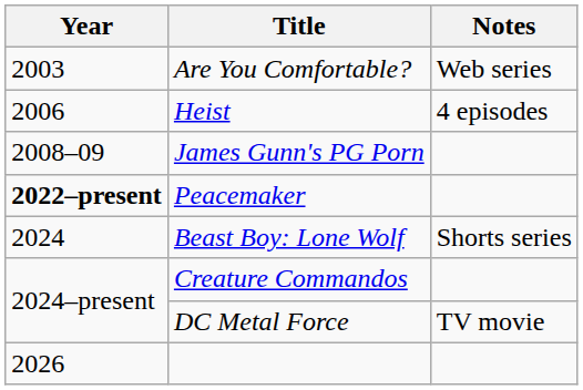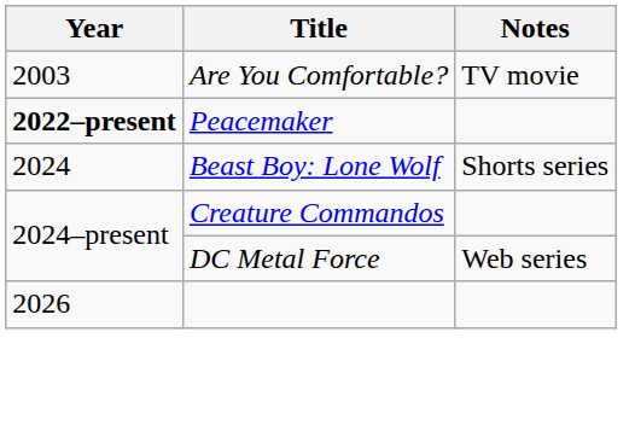 <table class="wikitable">
 <tr>
 <th>Year</th>
 <th>Title</th>
 <th>Notes</th>
 </tr>
 <tr>
 <td>2003</td>
 <td><em>Are You Comfortable?</em></td>
-<td>Web series</td>
-</tr>
-<tr>
-<td>2006</td>
-<td><em><a href='#'>Heist</a></em></td>
-<td>4 episodes</td>
-</tr>
-<tr>
-<td>2008–09</td>
-<td><em><a href='#'>James Gunn's PG Porn</a></em></td>
-<td></td>
+<td>TV movie</td>
 </tr>
 <tr>
 <td><strong>2022–present</strong></td>
 <td><em><a href='#'>Peacemaker</a></em></td>
 <td></td>
 </tr>
 <tr>
 <td>2024</td>
 <td><em><a href='#'>Beast Boy: Lone Wolf</a></em></td>
 <td>Shorts series</td>
 </tr>
 <tr>
 <td rowspan="2">2024–present</td>
 <td><em><a href='#'>Creature Commandos</a></em></td>
 <td></td>
 </tr>
 <tr>
 <td><em>DC Metal Force</em></td>
-<td>TV movie</td>
+<td>Web series</td>
 </tr>
 <tr>
 <td>2026</td>
 <td></td>
 <td></td>
 </tr>
 </table>
